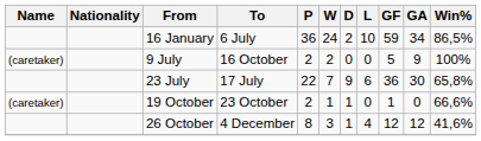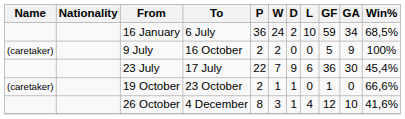 <table class="wikitable sortable">
 <tr>
 <th>Name</th>
 <th>Nationality</th>
 <th>From</th>
 <th class="unsortable">To</th>
 <th>P</th>
 <th>W</th>
 <th>D</th>
 <th>L</th>
 <th>GF</th>
 <th>GA</th>
 <th>Win%</th>
 </tr>
 <tr>
 <td align=left></td>
 <td></td>
 <td align=left>16 January</td>
 <td align=left>6 July</td>
 <td align=center>36</td>
 <td align=center>24</td>
 <td align=center>2</td>
 <td align=center>10</td>
 <td align=center>59</td>
 <td align=center>34</td>
-<td align=center>86,5%</td>
+<td align=center>68,5%</td>
 </tr>
 <tr>
 <td align=left> <small>(caretaker)</small></td>
 <td></td>
 <td align=left>9 July</td>
 <td align=left>16 October</td>
 <td align=center>2</td>
 <td align=center>2</td>
 <td align=center>0</td>
 <td align=center>0</td>
 <td align=center>5</td>
 <td align=center>9</td>
 <td align=center>100%</td>
 </tr>
 <tr>
 <td align=left></td>
 <td></td>
 <td align=left>23 July</td>
 <td align=left>17 July</td>
 <td align=center>22</td>
 <td align=center>7</td>
 <td align=center>9</td>
 <td align=center>6</td>
 <td align=center>36</td>
 <td align=center>30</td>
-<td align=center>65,8%</td>
+<td align=center>45,4%</td>
 </tr>
 <tr>
 <td align=left> <small>(caretaker)</small></td>
 <td></td>
 <td align=left>19 October</td>
 <td align=left>23 October</td>
 <td align=center>2</td>
 <td align=center>1</td>
 <td align=center>1</td>
 <td align=center>0</td>
 <td align=center>1</td>
 <td align=center>0</td>
 <td align=center>66,6%</td>
 </tr>
 <tr>
 <td align=left></td>
 <td></td>
 <td align=left>26 October</td>
 <td align=left>4 December</td>
 <td align=center>8</td>
 <td align=center>3</td>
 <td align=center>1</td>
 <td align=center>4</td>
 <td align=center>12</td>
-<td align=center>12</td>
+<td align=center>10</td>
 <td align=center>41,6%</td>
 </tr>
 <tr>
 </tr>
 </table>
